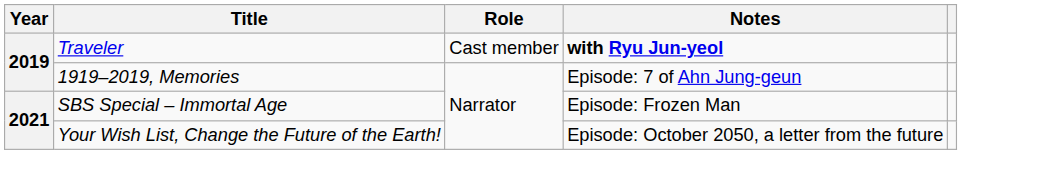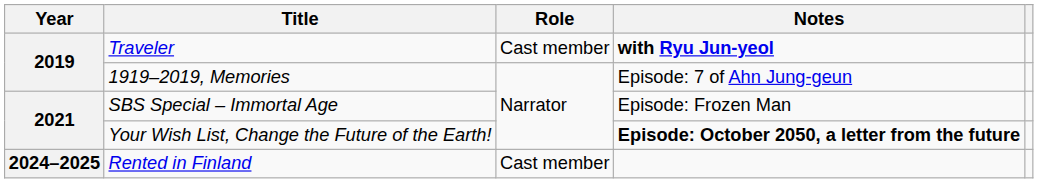 <table class="wikitable plainrowheaders sortable">
 <tr>
 <th scope="col">Year</th>
 <th scope="col">Title</th>
 <th scope="col">Role</th>
 <th scope="col" class="unsortable">Notes</th>
 <th scope="col" class="unsortable"></th>
 </tr>
 <tr>
 <th scope="row" rowspan="2">2019</th>
 <td><em><a href='#'>Traveler</a></em></td>
 <td>Cast member</td>
 <td><strong>with <a href='#'>Ryu Jun-yeol</a></strong></td>
 <td style="text-align:center"></td>
 </tr>
 <tr>
 <td><em>1919–2019, Memories</em></td>
 <td rowspan="3">Narrator</td>
 <td>Episode: 7 of <a href='#'>Ahn Jung-geun</a></td>
 <td style="text-align:center"></td>
 </tr>
 <tr>
 <th scope="row" rowspan="2">2021</th>
 <td><em>SBS Special – Immortal Age</em></td>
 <td>Episode: Frozen Man</td>
 <td style="text-align:center"></td>
 </tr>
 <tr>
 <td><em>Your Wish List, Change the Future of the Earth! </em></td>
-<td>Episode: October 2050, a letter from the future</td>
+<td><strong>Episode: October 2050, a letter from the future</strong></td>
+<td style="text-align:center"></td>
+</tr>
+<tr>
+<th scope="row">2024–2025</th>
+<td><em><a href='#'>Rented in Finland</a></em></td>
+<td>Cast member</td>
+<td></td>
 <td style="text-align:center"></td>
 </tr>
 </table>
